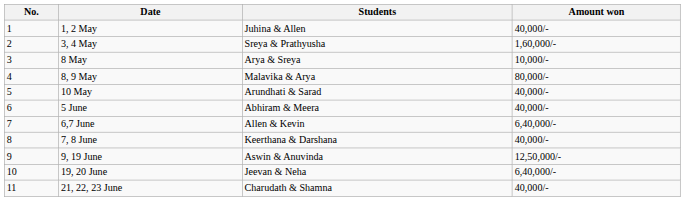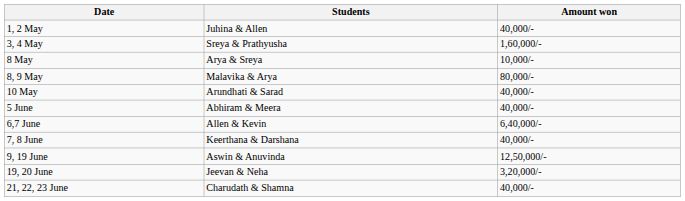 <table class="wikitable sortable" style="width:85%;">
 <tr>
-<th>No.</th>
 <th>Date</th>
 <th>Students</th>
 <th>Amount won</th>
 </tr>
 <tr>
-<td>1</td>
 <td>1, 2 May</td>
 <td>Juhina & Allen</td>
 <td>40,000/-</td>
 </tr>
 <tr>
-<td>2</td>
 <td>3, 4 May</td>
 <td>Sreya & Prathyusha</td>
 <td>1,60,000/-</td>
 </tr>
 <tr>
-<td>3</td>
 <td>8 May</td>
 <td>Arya & Sreya</td>
 <td>10,000/-</td>
 </tr>
 <tr>
-<td>4</td>
 <td>8, 9 May</td>
 <td>Malavika & Arya</td>
 <td>80,000/-</td>
 </tr>
 <tr>
-<td>5</td>
 <td>10 May</td>
 <td>Arundhati & Sarad</td>
 <td>40,000/-</td>
 </tr>
 <tr>
-<td>6</td>
 <td>5 June</td>
 <td>Abhiram & Meera</td>
 <td>40,000/-</td>
 </tr>
 <tr>
-<td>7</td>
 <td>6,7 June</td>
 <td>Allen & Kevin</td>
 <td>6,40,000/-</td>
 </tr>
 <tr>
-<td>8</td>
 <td>7, 8 June</td>
 <td>Keerthana & Darshana</td>
 <td>40,000/-</td>
 </tr>
 <tr>
-<td>9</td>
 <td>9, 19 June</td>
 <td>Aswin & Anuvinda</td>
 <td>12,50,000/-</td>
 </tr>
 <tr>
-<td>10</td>
 <td>19, 20 June</td>
 <td>Jeevan & Neha</td>
-<td>6,40,000/-</td>
+<td>3,20,000/-</td>
 </tr>
 <tr>
-<td>11</td>
 <td>21, 22, 23 June</td>
 <td>Charudath & Shamna</td>
 <td>40,000/-</td>
 </tr>
 </table>
